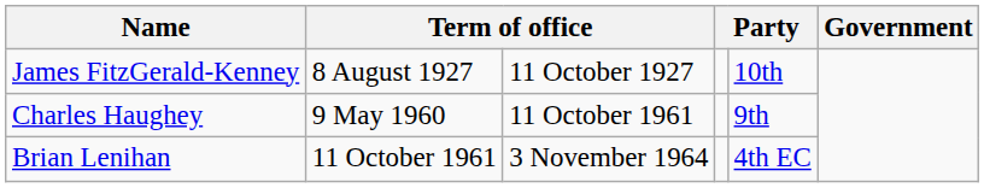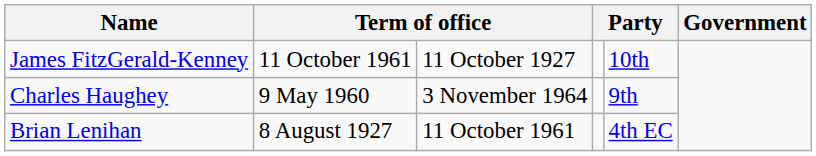 <table class="wikitable">
 <tr>
 <th>Name</th>
 <th colspan="2">Term of office</th>
 <th colspan="2">Party</th>
 <th>Government</th>
 </tr>
 <tr>
 <td><a href='#'>James FitzGerald-Kenney</a></td>
-<td>8 August 1927</td>
+<td>11 October 1961</td>
 <td>11 October 1927</td>
 <td></td>
 <td><a href='#'>10th</a></td>
 </tr>
 <tr>
 <td><a href='#'>Charles Haughey</a></td>
 <td>9 May 1960</td>
-<td>11 October 1961</td>
+<td>3 November 1964</td>
 <td></td>
 <td><a href='#'>9th</a></td>
 </tr>
 <tr>
 <td><a href='#'>Brian Lenihan</a></td>
+<td>8 August 1927</td>
 <td>11 October 1961</td>
-<td>3 November 1964</td>
 <td></td>
 <td><a href='#'>4th EC</a></td>
 </tr>
 </table>
